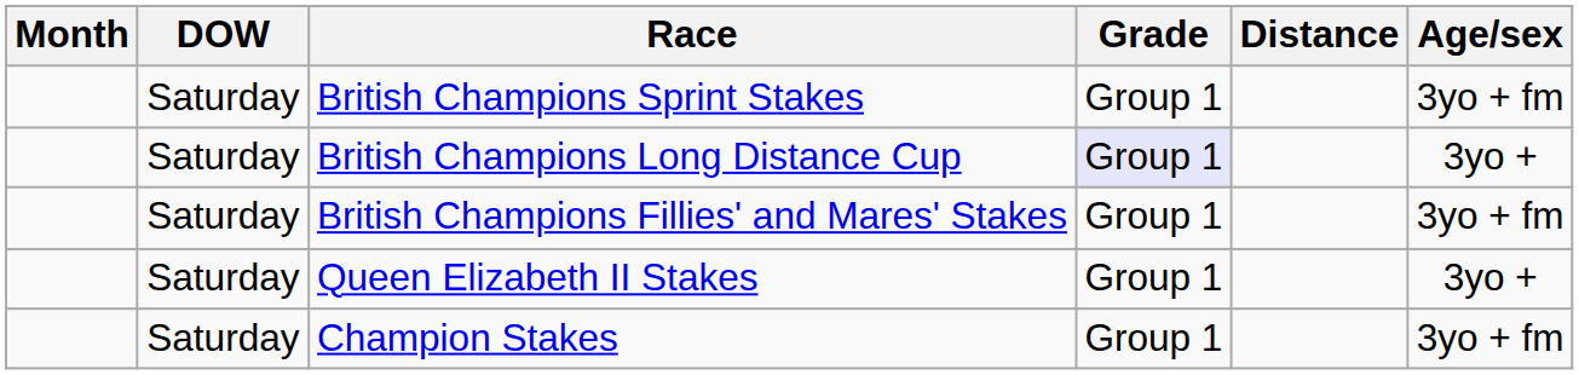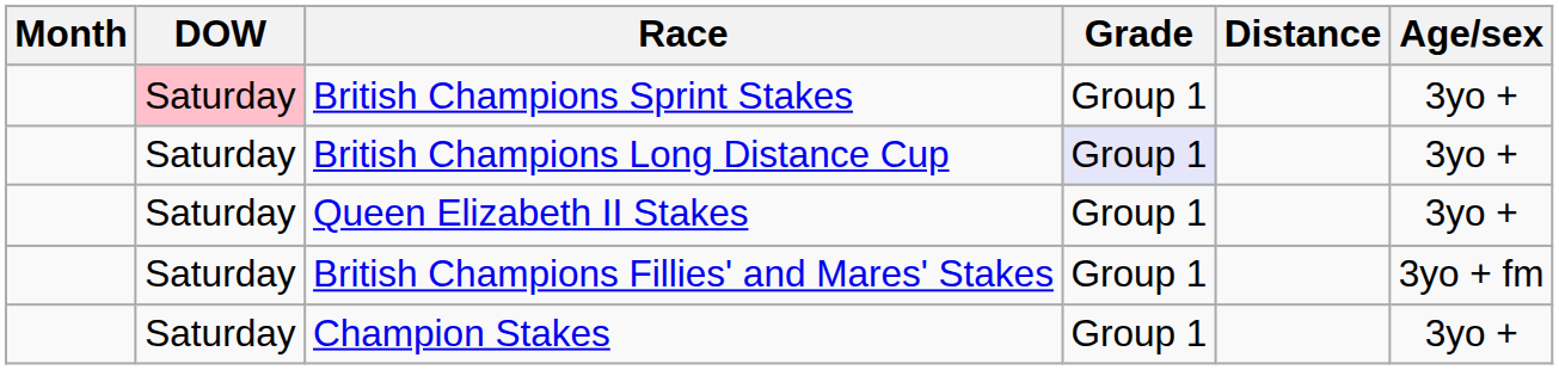 <table class="wikitable sortable">
 <tr>
 <th>Month</th>
 <th>DOW</th>
 <th>Race</th>
 <th>Grade</th>
 <th>Distance</th>
 <th>Age/sex</th>
 </tr>
 <tr>
 <td style="text-align:center"></td>
-<td style="text-align:center">Saturday</td>
+<td style="background: pink; text-align:center">Saturday</td>
 <td><a href='#'>British Champions Sprint Stakes</a></td>
 <td style="text-align:center">Group 1</td>
 <td style="text-align:center"></td>
-<td style="text-align:center">3yo + fm</td>
+<td style="text-align:center">3yo +</td>
 </tr>
 <tr>
 <td style="text-align:center"></td>
 <td style="text-align:center">Saturday</td>
 <td><a href='#'>British Champions Long Distance Cup</a></td>
 <td style="background: lavender; text-align:center">Group 1</td>
+<td style="text-align:center"></td>
+<td style="text-align:center">3yo +</td>
+</tr>
+<tr>
+<td style="text-align:center"></td>
+<td style="text-align:center">Saturday</td>
+<td><a href='#'>Queen Elizabeth II Stakes</a></td>
+<td style="text-align:center">Group 1</td>
 <td style="text-align:center"></td>
 <td style="text-align:center">3yo +</td>
 </tr>
 <tr>
 <td style="text-align:center"></td>
 <td style="text-align:center">Saturday</td>
 <td><a href='#'>British Champions Fillies' and Mares' Stakes</a></td>
 <td style="text-align:center">Group 1</td>
 <td style="text-align:center"></td>
 <td style="text-align:center">3yo + fm</td>
 </tr>
 <tr>
 <td style="text-align:center"></td>
 <td style="text-align:center">Saturday</td>
-<td><a href='#'>Queen Elizabeth II Stakes</a></td>
+<td><a href='#'>Champion Stakes</a></td>
 <td style="text-align:center">Group 1</td>
 <td style="text-align:center"></td>
 <td style="text-align:center">3yo +</td>
 </tr>
-<tr>
-<td style="text-align:center"></td>
-<td style="text-align:center">Saturday</td>
-<td><a href='#'>Champion Stakes</a></td>
-<td style="text-align:center">Group 1</td>
-<td style="text-align:center"></td>
-<td style="text-align:center">3yo + fm</td>
-</tr>
 </table>
